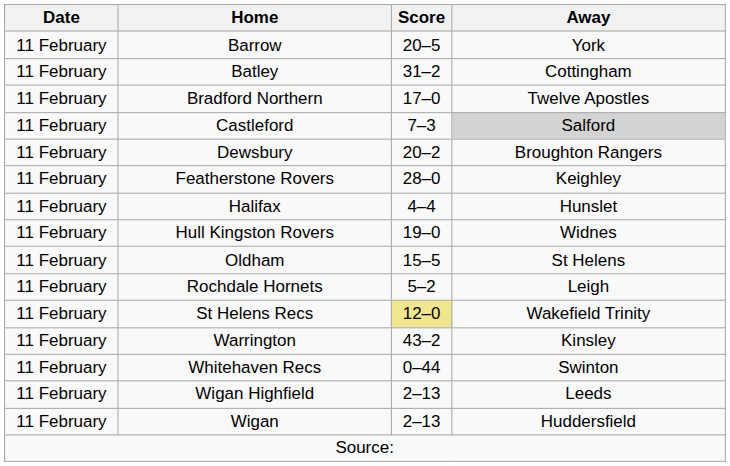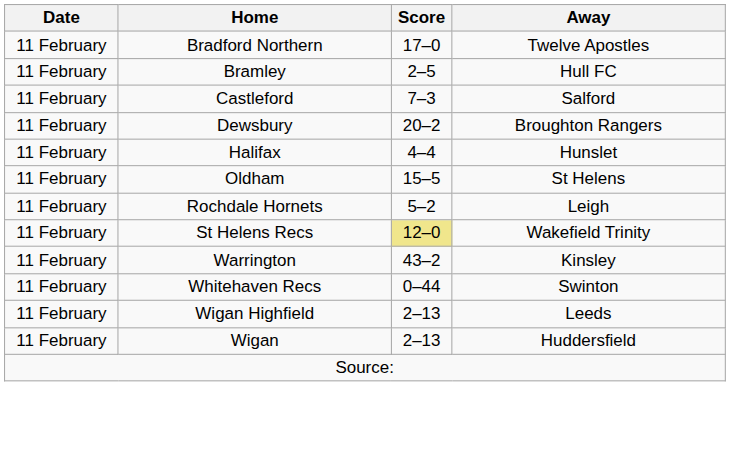 <table class="wikitable" style="text-align: center">
 <tr>
 <th width=100>Date</th>
 <th width=250>Home</th>
 <th width=50>Score</th>
 <th width=250>Away</th>
 </tr>
 <tr>
 <td>11 February</td>
-<td>Barrow</td>
-<td>20–5</td>
-<td>York</td>
-</tr>
-<tr>
-<td>11 February</td>
-<td>Batley</td>
-<td>31–2</td>
-<td>Cottingham</td>
-</tr>
-<tr>
-<td>11 February</td>
 <td>Bradford Northern</td>
 <td>17–0</td>
 <td>Twelve Apostles</td>
 </tr>
 <tr>
 <td>11 February</td>
+<td>Bramley</td>
+<td>2–5</td>
+<td>Hull FC</td>
+</tr>
+<tr>
+<td>11 February</td>
 <td>Castleford</td>
 <td>7–3</td>
-<td style="background: lightgrey;">Salford</td>
+<td>Salford</td>
 </tr>
 <tr>
 <td>11 February</td>
 <td>Dewsbury</td>
 <td>20–2</td>
 <td>Broughton Rangers</td>
 </tr>
 <tr>
 <td>11 February</td>
-<td>Featherstone Rovers</td>
-<td>28–0</td>
-<td>Keighley</td>
-</tr>
-<tr>
-<td>11 February</td>
 <td>Halifax</td>
 <td>4–4</td>
 <td>Hunslet</td>
-</tr>
-<tr>
-<td>11 February</td>
-<td>Hull Kingston Rovers</td>
-<td>19–0</td>
-<td>Widnes</td>
 </tr>
 <tr>
 <td>11 February</td>
 <td>Oldham</td>
 <td>15–5</td>
 <td>St Helens</td>
 </tr>
 <tr>
 <td>11 February</td>
 <td>Rochdale Hornets</td>
 <td>5–2</td>
 <td>Leigh</td>
 </tr>
 <tr>
 <td>11 February</td>
 <td>St Helens Recs</td>
 <td style="background: khaki;">12–0</td>
 <td>Wakefield Trinity</td>
 </tr>
 <tr>
 <td>11 February</td>
 <td>Warrington</td>
 <td>43–2</td>
 <td>Kinsley</td>
 </tr>
 <tr>
 <td>11 February</td>
 <td>Whitehaven Recs</td>
 <td>0–44</td>
 <td>Swinton</td>
 </tr>
 <tr>
 <td>11 February</td>
 <td>Wigan Highfield</td>
 <td>2–13</td>
 <td>Leeds</td>
 </tr>
 <tr>
 <td>11 February</td>
 <td>Wigan</td>
 <td>2–13</td>
 <td>Huddersfield</td>
 </tr>
 <tr>
 <td colspan="4">Source:</td>
 </tr>
 </table>
